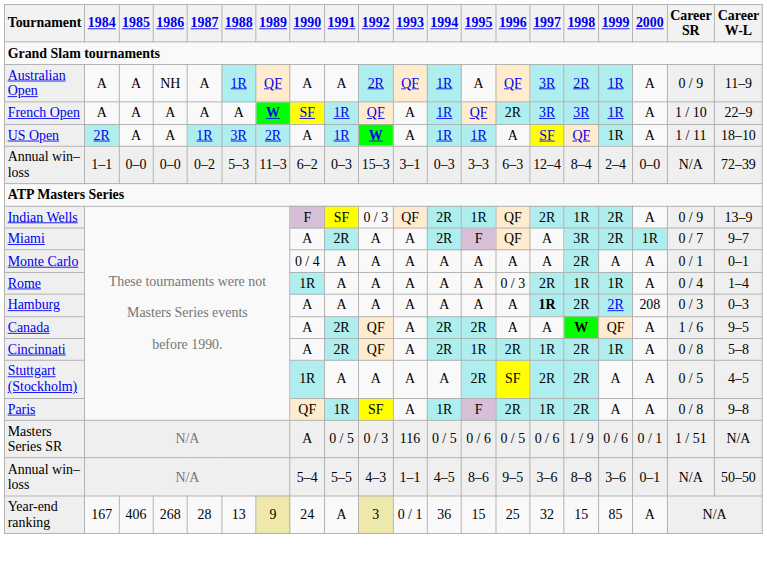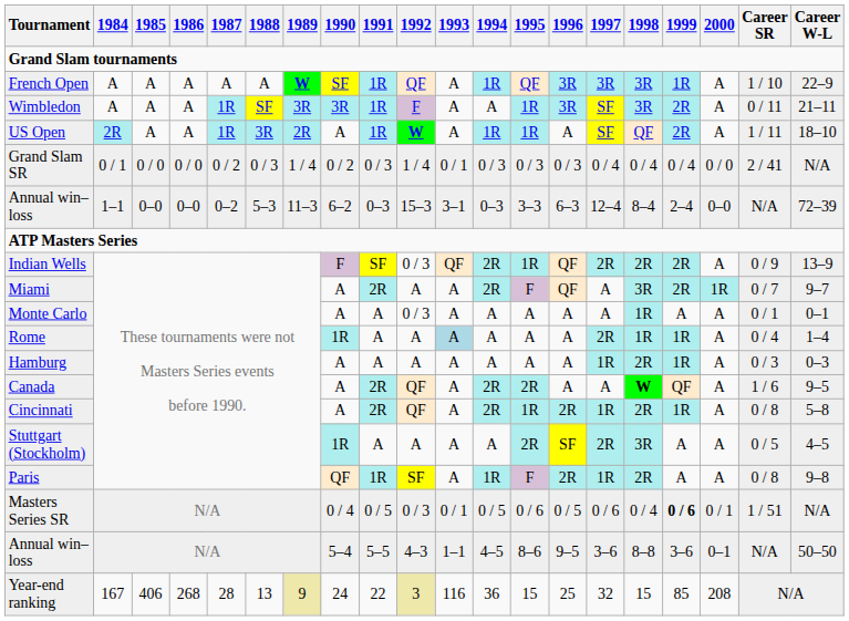 <table class="wikitable">
 <tr>
 <th>Tournament</th>
 <th><a href='#'>1984</a></th>
 <th><a href='#'>1985</a></th>
 <th><a href='#'>1986</a></th>
 <th><a href='#'>1987</a></th>
 <th><a href='#'>1988</a></th>
 <th><a href='#'>1989</a></th>
 <th><a href='#'>1990</a></th>
 <th><a href='#'>1991</a></th>
 <th><a href='#'>1992</a></th>
 <th><a href='#'>1993</a></th>
 <th><a href='#'>1994</a></th>
 <th><a href='#'>1995</a></th>
 <th><a href='#'>1996</a></th>
 <th><a href='#'>1997</a></th>
 <th><a href='#'>1998</a></th>
 <th><a href='#'>1999</a></th>
 <th><a href='#'>2000</a></th>
 <th>Career SR</th>
 <th>Career W-L</th>
 </tr>
 <tr>
 <td colspan="20"><strong>Grand Slam tournaments</strong></td>
 </tr>
 <tr>
-<td bgcolor="#efefef"><a href='#'>Australian Open</a></td>
-<td align="center">A</td>
-<td align="center">A</td>
-<td align="center">NH</td>
-<td align="center">A</td>
-<td align="center" style="background:#afeeee;"><a href='#'>1R</a></td>
-<td align="center" style="background:#ffebcd;"><a href='#'>QF</a></td>
-<td align="center">A</td>
-<td align="center">A</td>
-<td align="center" style="background:#afeeee;"><a href='#'>2R</a></td>
-<td align="center" style="background:#ffebcd;"><a href='#'>QF</a></td>
-<td align="center" style="background:#afeeee;"><a href='#'>1R</a></td>
-<td align="center">A</td>
-<td align="center" style="background:#ffebcd;"><a href='#'>QF</a></td>
-<td align="center" style="background:#afeeee;"><a href='#'>3R</a></td>
-<td align="center" style="background:#afeeee;"><a href='#'>2R</a></td>
-<td align="center" style="background:#afeeee;"><a href='#'>1R</a></td>
-<td align="center">A</td>
-<td align="center" style="background:#EFEFEF;">0 / 9</td>
-<td align="center" style="background:#EFEFEF;">11–9</td>
-</tr>
-<tr>
 <td bgcolor="#efefef"><a href='#'>French Open</a></td>
 <td align="center">A</td>
 <td align="center">A</td>
 <td align="center">A</td>
 <td align="center">A</td>
 <td align="center">A</td>
 <td align="center" style="background:#00ff00;"><a href='#'><strong>W</strong></a></td>
 <td align="center" style="background:yellow;"><a href='#'>SF</a></td>
 <td align="center" style="background:#afeeee;"><a href='#'>1R</a></td>
 <td align="center" style="background:#ffebcd;"><a href='#'>QF</a></td>
 <td align="center">A</td>
 <td align="center" style="background:#afeeee;"><a href='#'>1R</a></td>
 <td align="center" style="background:#ffebcd;"><a href='#'>QF</a></td>
-<td align="center" style="background:#afeeee;">2R</td>
+<td align="center" style="background:#afeeee;"><a href='#'>3R</a></td>
 <td align="center" style="background:#afeeee;"><a href='#'>3R</a></td>
 <td align="center" style="background:#afeeee;"><a href='#'>3R</a></td>
 <td align="center" style="background:#afeeee;"><a href='#'>1R</a></td>
 <td align="center">A</td>
 <td align="center" style="background:#EFEFEF;">1 / 10</td>
 <td align="center" style="background:#EFEFEF;">22–9</td>
+</tr>
+<tr>
+<td bgcolor="#efefef"><a href='#'>Wimbledon</a></td>
+<td align="center">A</td>
+<td align="center">A</td>
+<td align="center">A</td>
+<td align="center" style="background:#afeeee;"><a href='#'>1R</a></td>
+<td align="center" style="background:yellow;"><a href='#'>SF</a></td>
+<td align="center" style="background:#afeeee;"><a href='#'>3R</a></td>
+<td align="center" style="background:#afeeee;"><a href='#'>3R</a></td>
+<td align="center" style="background:#afeeee;"><a href='#'>1R</a></td>
+<td align="center" style="background:#D8BFD8;"><a href='#'>F</a></td>
+<td align="center">A</td>
+<td align="center">A</td>
+<td align="center" style="background:#afeeee;"><a href='#'>1R</a></td>
+<td align="center" style="background:#afeeee;"><a href='#'>3R</a></td>
+<td align="center" style="background:yellow;"><a href='#'>SF</a></td>
+<td align="center" style="background:#afeeee;"><a href='#'>3R</a></td>
+<td align="center" style="background:#afeeee;"><a href='#'>2R</a></td>
+<td align="center">A</td>
+<td align="center" style="background:#EFEFEF;">0 / 11</td>
+<td align="center" style="background:#EFEFEF;">21–11</td>
 </tr>
 <tr>
 <td bgcolor="#efefef"><a href='#'>US Open</a></td>
 <td align="center" style="background:#afeeee;"><a href='#'>2R</a></td>
 <td align="center">A</td>
 <td align="center">A</td>
 <td align="center" style="background:#afeeee;"><a href='#'>1R</a></td>
 <td align="center" style="background:#afeeee;"><a href='#'>3R</a></td>
 <td align="center" style="background:#afeeee;"><a href='#'>2R</a></td>
 <td align="center">A</td>
 <td align="center" style="background:#afeeee;"><a href='#'>1R</a></td>
 <td align="center" style="background:#00ff00;"><a href='#'><strong>W</strong></a></td>
 <td align="center">A</td>
 <td align="center" style="background:#afeeee;"><a href='#'>1R</a></td>
 <td align="center" style="background:#afeeee;"><a href='#'>1R</a></td>
 <td align="center">A</td>
 <td align="center" style="background:yellow;"><a href='#'>SF</a></td>
 <td align="center" style="background:#ffebcd;"><a href='#'>QF</a></td>
-<td align="center" style="background:#afeeee;">1R</td>
+<td align="center" style="background:#afeeee;"><a href='#'>2R</a></td>
 <td align="center">A</td>
 <td align="center" style="background:#EFEFEF;">1 / 11</td>
 <td align="center" style="background:#EFEFEF;">18–10</td>
+</tr>
+<tr bgcolor="#efefef">
+<td>Grand Slam SR</td>
+<td align="center">0 / 1</td>
+<td align="center">0 / 0</td>
+<td align="center">0 / 0</td>
+<td align="center">0 / 2</td>
+<td align="center">0 / 3</td>
+<td align="center">1 / 4</td>
+<td align="center">0 / 2</td>
+<td align="center">0 / 3</td>
+<td align="center">1 / 4</td>
+<td align="center">0 / 1</td>
+<td align="center">0 / 3</td>
+<td align="center">0 / 3</td>
+<td align="center">0 / 3</td>
+<td align="center">0 / 4</td>
+<td align="center">0 / 4</td>
+<td align="center">0 / 4</td>
+<td align="center">0 / 0</td>
+<td align="center">2 / 41</td>
+<td align="center" style="background:#EFEFEF;">N/A</td>
 </tr>
 <tr>
 <td style="background:#EFEFEF;">Annual win–loss</td>
 <td align="center" style="background:#EFEFEF;">1–1</td>
 <td align="center" style="background:#EFEFEF;">0–0</td>
 <td align="center" style="background:#EFEFEF;">0–0</td>
 <td align="center" style="background:#EFEFEF;">0–2</td>
 <td align="center" style="background:#EFEFEF;">5–3</td>
 <td align="center" style="background:#EFEFEF;">11–3</td>
 <td align="center" style="background:#EFEFEF;">6–2</td>
 <td align="center" style="background:#EFEFEF;">0–3</td>
 <td align="center" style="background:#EFEFEF;">15–3</td>
 <td align="center" style="background:#EFEFEF;">3–1</td>
 <td align="center" style="background:#EFEFEF;">0–3</td>
 <td align="center" style="background:#EFEFEF;">3–3</td>
 <td align="center" style="background:#EFEFEF;">6–3</td>
 <td align="center" style="background:#EFEFEF;">12–4</td>
 <td align="center" style="background:#EFEFEF;">8–4</td>
 <td align="center" style="background:#EFEFEF;">2–4</td>
 <td align="center" style="background:#EFEFEF;">0–0</td>
 <td align="center" style="background:#EFEFEF;">N/A</td>
 <td align="center" style="background:#EFEFEF;">72–39</td>
 </tr>
 <tr>
 <td colspan="20"><strong>ATP Masters Series</strong></td>
 </tr>
 <tr>
 <td style="background:#EFEFEF;"><a href='#'>Indian Wells</a></td>
 <td align="center" colspan="6" rowspan="9" style="color:#767676;">These tournaments were not<br><br>Masters Series events<br><br>before 1990.</td>
 <td align="center" style="background:#D8BFD8;">F</td>
 <td align="center" style="background:yellow;">SF</td>
 <td align="center">0 / 3</td>
 <td align="center" style="background:#ffebcd;">QF</td>
 <td align="center" style="background:#afeeee;">2R</td>
 <td align="center" style="background:#afeeee;">1R</td>
 <td align="center" style="background:#ffebcd;">QF</td>
 <td align="center" style="background:#afeeee;">2R</td>
-<td align="center" style="background:#afeeee;">1R</td>
+<td align="center" style="background:#afeeee;">2R</td>
 <td align="center" style="background:#afeeee;">2R</td>
 <td align="center">A</td>
 <td align="center" style="background:#EFEFEF;">0 / 9</td>
 <td align="center" style="background:#EFEFEF;">13–9</td>
 </tr>
 <tr>
 <td style="background:#EFEFEF;"><a href='#'>Miami</a></td>
 <td align="center">A</td>
 <td align="center" style="background:#afeeee;">2R</td>
 <td align="center">A</td>
 <td align="center">A</td>
 <td align="center" style="background:#afeeee;">2R</td>
 <td align="center" style="background:#D8BFD8;">F</td>
 <td align="center" style="background:#ffebcd;">QF</td>
 <td align="center">A</td>
 <td align="center" style="background:#afeeee;">3R</td>
 <td align="center" style="background:#afeeee;">2R</td>
 <td align="center" style="background:#afeeee;">1R</td>
 <td align="center" style="background:#EFEFEF;">0 / 7</td>
 <td align="center" style="background:#EFEFEF;">9–7</td>
 </tr>
 <tr>
 <td style="background:#EFEFEF;"><a href='#'>Monte Carlo</a></td>
-<td align="center">0 / 4</td>
+<td align="center">A</td>
+<td align="center">A</td>
+<td align="center">0 / 3</td>
 <td align="center">A</td>
 <td align="center">A</td>
 <td align="center">A</td>
 <td align="center">A</td>
 <td align="center">A</td>
-<td align="center">A</td>
-<td align="center">A</td>
-<td align="center" style="background:#afeeee;">2R</td>
+<td align="center" style="background:#afeeee;">1R</td>
 <td align="center">A</td>
 <td align="center">A</td>
 <td align="center" style="background:#EFEFEF;">0 / 1</td>
 <td align="center" style="background:#EFEFEF;">0–1</td>
 </tr>
 <tr>
 <td style="background:#EFEFEF;"><a href='#'>Rome</a></td>
 <td align="center" style="background:#afeeee;">1R</td>
 <td align="center">A</td>
 <td align="center">A</td>
+<td align="center" style="background: lightblue;">A</td>
 <td align="center">A</td>
 <td align="center">A</td>
 <td align="center">A</td>
-<td align="center">0 / 3</td>
 <td align="center" style="background:#afeeee;">2R</td>
 <td align="center" style="background:#afeeee;">1R</td>
 <td align="center" style="background:#afeeee;">1R</td>
 <td align="center">A</td>
 <td align="center" style="background:#EFEFEF;">0 / 4</td>
 <td align="center" style="background:#EFEFEF;">1–4</td>
 </tr>
 <tr>
 <td style="background:#EFEFEF;"><a href='#'>Hamburg</a></td>
 <td align="center">A</td>
 <td align="center">A</td>
 <td align="center">A</td>
 <td align="center">A</td>
 <td align="center">A</td>
 <td align="center">A</td>
 <td align="center">A</td>
-<td align="center" style="background:#afeeee;"><strong>1R</strong></td>
+<td align="center" style="background:#afeeee;">1R</td>
 <td align="center" style="background:#afeeee;">2R</td>
-<td align="center" style="background:#afeeee;"><a href='#'>2R</a></td>
-<td align="center">208</td>
+<td align="center" style="background:#afeeee;">1R</td>
+<td align="center">A</td>
 <td align="center" style="background:#EFEFEF;">0 / 3</td>
 <td align="center" style="background:#EFEFEF;">0–3</td>
 </tr>
 <tr>
 <td style="background:#EFEFEF;"><a href='#'>Canada</a></td>
 <td align="center">A</td>
 <td align="center" style="background:#afeeee;">2R</td>
 <td align="center" style="background:#ffebcd;">QF</td>
 <td align="center">A</td>
 <td align="center" style="background:#afeeee;">2R</td>
 <td align="center" style="background:#afeeee;">2R</td>
 <td align="center">A</td>
 <td align="center">A</td>
 <td align="center" style="background:#00ff00;"><strong>W</strong></td>
 <td align="center" style="background:#ffebcd;">QF</td>
 <td align="center">A</td>
 <td align="center" style="background:#EFEFEF;">1 / 6</td>
 <td align="center" style="background:#EFEFEF;">9–5</td>
 </tr>
 <tr>
 <td style="background:#EFEFEF;"><a href='#'>Cincinnati</a></td>
 <td align="center">A</td>
 <td align="center" style="background:#afeeee;">2R</td>
 <td align="center" style="background:#ffebcd;">QF</td>
 <td align="center">A</td>
 <td align="center" style="background:#afeeee;">2R</td>
 <td align="center" style="background:#afeeee;">1R</td>
 <td align="center" style="background:#afeeee;">2R</td>
 <td align="center" style="background:#afeeee;">1R</td>
 <td align="center" style="background:#afeeee;">2R</td>
 <td align="center" style="background:#afeeee;">1R</td>
 <td align="center">A</td>
 <td align="center" style="background:#EFEFEF;">0 / 8</td>
 <td align="center" style="background:#EFEFEF;">5–8</td>
 </tr>
 <tr>
 <td style="background:#EFEFEF;"><a href='#'>Stuttgart (Stockholm)</a></td>
 <td align="center" style="background:#afeeee;">1R</td>
 <td align="center">A</td>
 <td align="center">A</td>
 <td align="center">A</td>
 <td align="center">A</td>
 <td align="center" style="background:#afeeee;">2R</td>
 <td align="center" style="background:yellow;">SF</td>
 <td align="center" style="background:#afeeee;">2R</td>
-<td align="center" style="background:#afeeee;">2R</td>
+<td align="center" style="background:#afeeee;">3R</td>
 <td align="center">A</td>
 <td align="center">A</td>
 <td align="center" style="background:#EFEFEF;">0 / 5</td>
 <td align="center" style="background:#EFEFEF;">4–5</td>
 </tr>
 <tr>
 <td style="background:#EFEFEF;"><a href='#'>Paris</a></td>
 <td align="center" style="background:#ffebcd;">QF</td>
 <td align="center" style="background:#afeeee;">1R</td>
 <td align="center" style="background:yellow;">SF</td>
 <td align="center">A</td>
 <td align="center" style="background:#afeeee;">1R</td>
 <td align="center" style="background:#D8BFD8;">F</td>
 <td align="center" style="background:#afeeee;">2R</td>
 <td align="center" style="background:#afeeee;">1R</td>
 <td align="center" style="background:#afeeee;">2R</td>
 <td align="center">A</td>
 <td align="center">A</td>
 <td align="center" style="background:#EFEFEF;">0 / 8</td>
 <td align="center" style="background:#EFEFEF;">9–8</td>
 </tr>
 <tr bgcolor="#efefef">
 <td>Masters Series SR</td>
 <td align="center" colspan="6" style="color:#767676;">N/A</td>
-<td align="center">A</td>
+<td align="center">0 / 4</td>
 <td align="center">0 / 5</td>
 <td align="center">0 / 3</td>
-<td align="center">116</td>
+<td align="center">0 / 1</td>
 <td align="center">0 / 5</td>
 <td align="center">0 / 6</td>
 <td align="center">0 / 5</td>
 <td align="center">0 / 6</td>
-<td align="center">1 / 9</td>
-<td align="center">0 / 6</td>
+<td align="center">0 / 4</td>
+<td align="center"><strong>0 / 6</strong></td>
 <td align="center">0 / 1</td>
 <td align="center">1 / 51</td>
 <td align="center" style="background:#EFEFEF;">N/A</td>
 </tr>
 <tr bgcolor="#efefef">
 <td style="background:#EFEFEF;">Annual win–loss</td>
 <td align="center" colspan="6" style="color:#767676;">N/A</td>
 <td align="center" style="background:#EFEFEF;">5–4</td>
 <td align="center" style="background:#EFEFEF;">5–5</td>
 <td align="center" style="background:#EFEFEF;">4–3</td>
 <td align="center" style="background:#EFEFEF;">1–1</td>
 <td align="center" style="background:#EFEFEF;">4–5</td>
 <td align="center" style="background:#EFEFEF;">8–6</td>
 <td align="center" style="background:#EFEFEF;">9–5</td>
 <td align="center" style="background:#EFEFEF;">3–6</td>
 <td align="center" style="background:#EFEFEF;">8–8</td>
 <td align="center" style="background:#EFEFEF;">3–6</td>
 <td align="center" style="background:#EFEFEF;">0–1</td>
 <td align="center" style="background:#EFEFEF;">N/A</td>
 <td align="center" style="background:#EFEFEF;">50–50</td>
 </tr>
 <tr>
 <td style="background:#EFEFEF;">Year-end ranking</td>
 <td align="center">167</td>
 <td align="center">406</td>
 <td align="center">268</td>
 <td align="center">28</td>
 <td align="center">13</td>
 <td align="center" style="background:#EEE8AA;">9</td>
 <td align="center">24</td>
-<td align="center">A</td>
+<td align="center">22</td>
 <td align="center" style="background:#EEE8AA;">3</td>
-<td align="center">0 / 1</td>
+<td align="center">116</td>
 <td align="center">36</td>
 <td align="center">15</td>
 <td align="center">25</td>
 <td align="center">32</td>
 <td align="center">15</td>
 <td align="center">85</td>
-<td align="center">A</td>
+<td align="center">208</td>
 <td colspan=2 align="center" style="background:#EFEFEF;">N/A</td>
 </tr>
 </table>
